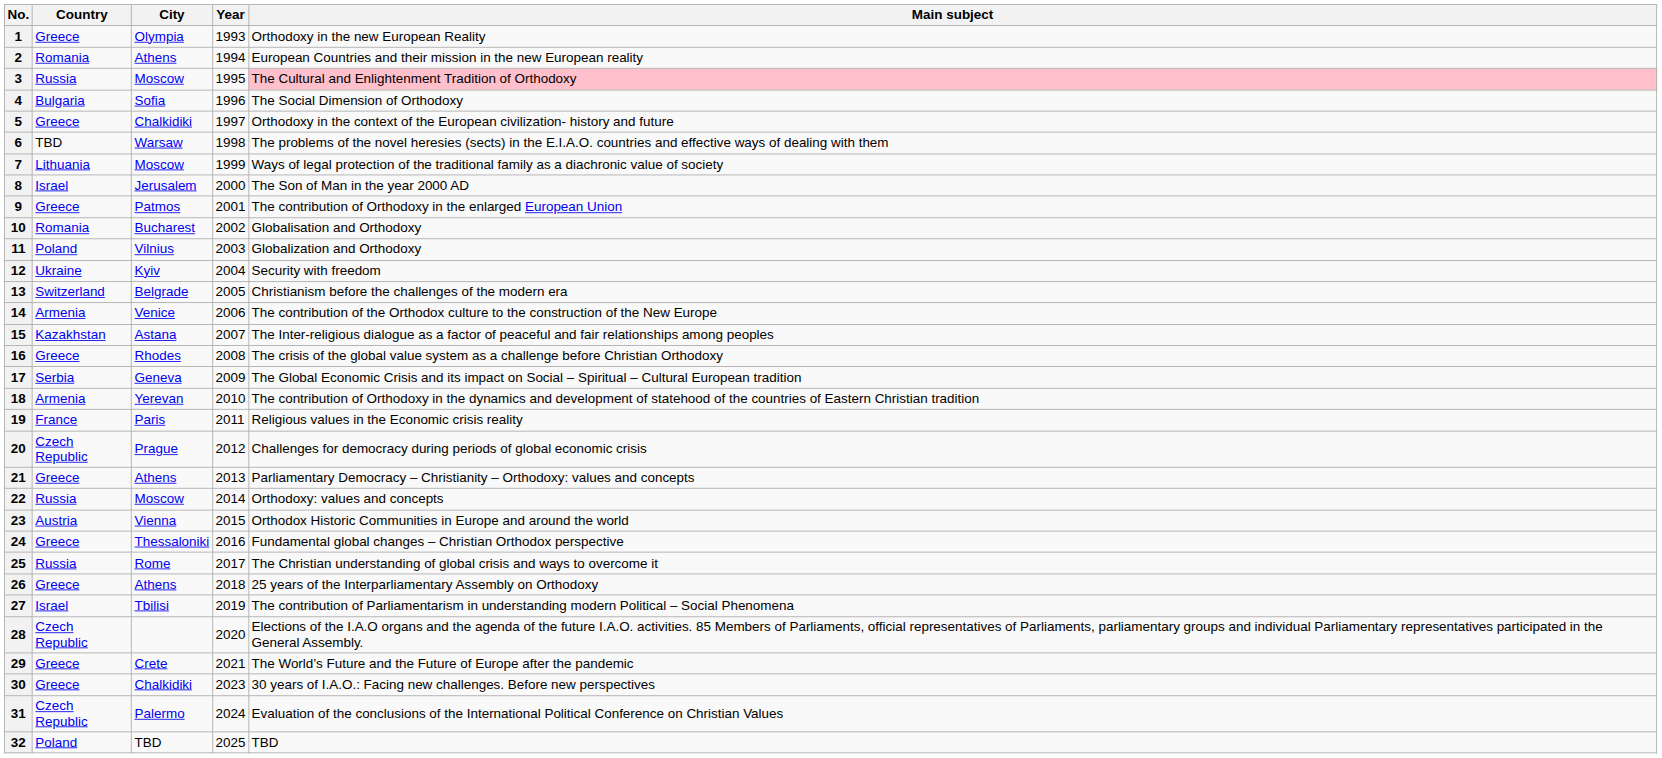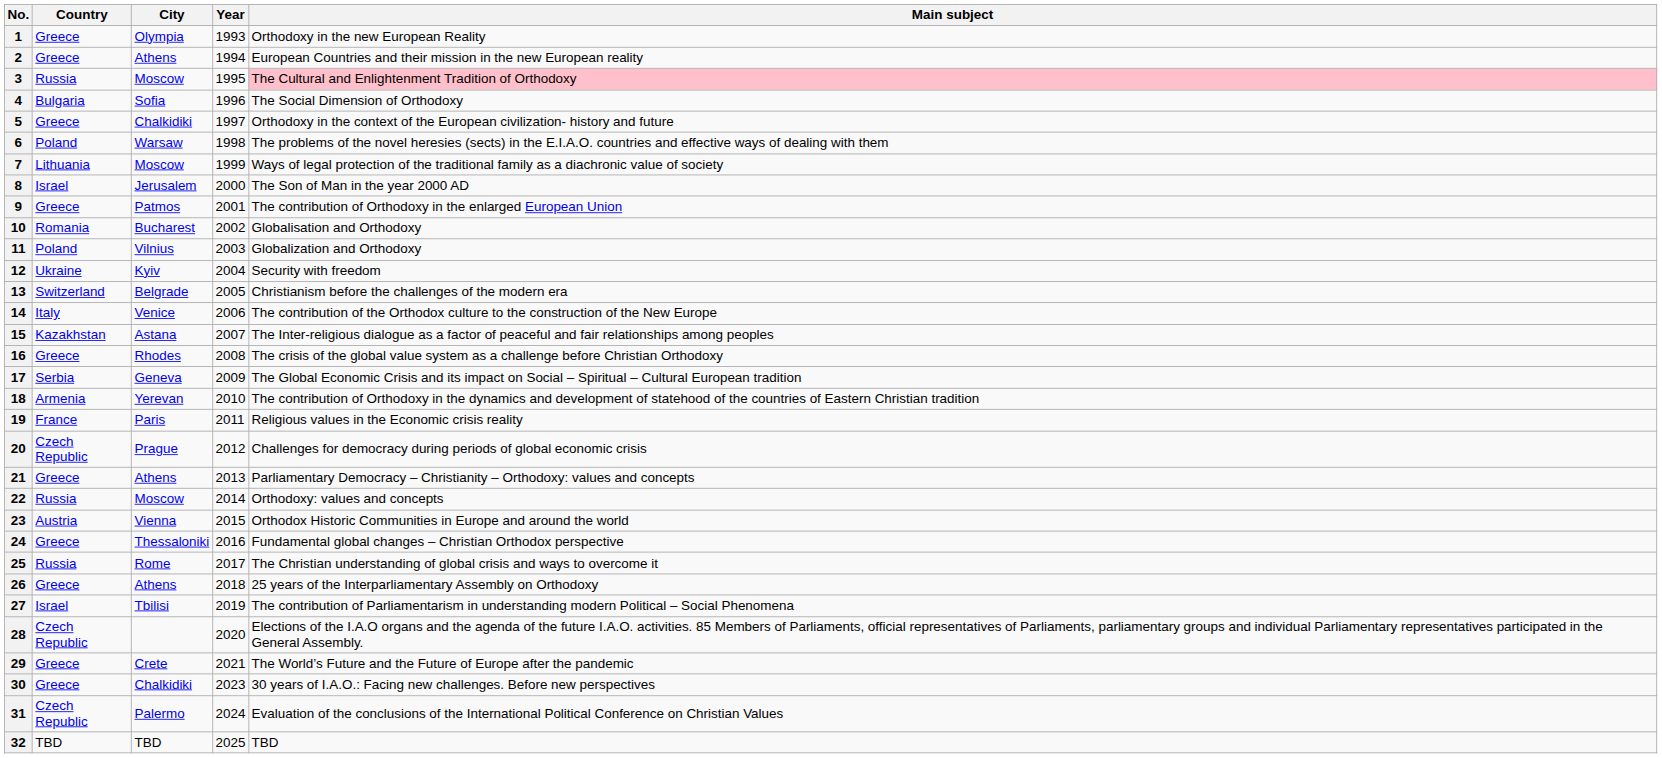 <table class="wikitable">
 <tr>
 <th>No.</th>
 <th>Country</th>
 <th>City</th>
 <th>Year</th>
 <th>Main subject</th>
 </tr>
 <tr>
 <th>1</th>
 <td><a href='#'>Greece</a></td>
 <td><a href='#'>Olympia</a></td>
 <td>1993</td>
 <td>Orthodoxy in the new European Reality</td>
 </tr>
 <tr>
 <th>2</th>
-<td><a href='#'>Romania</a></td>
+<td><a href='#'>Greece</a></td>
 <td><a href='#'>Athens</a></td>
 <td>1994</td>
 <td>European Countries and their mission in the new European reality</td>
 </tr>
 <tr>
 <th>3</th>
 <td><a href='#'>Russia</a></td>
 <td><a href='#'>Moscow</a></td>
 <td>1995</td>
 <td style="background: pink;">The Cultural and Enlightenment Tradition of Orthodoxy</td>
 </tr>
 <tr>
 <th>4</th>
 <td><a href='#'>Bulgaria</a></td>
 <td><a href='#'>Sofia</a></td>
 <td>1996</td>
 <td>The Social Dimension of Orthodoxy</td>
 </tr>
 <tr>
 <th>5</th>
 <td><a href='#'>Greece</a></td>
 <td><a href='#'>Chalkidiki</a></td>
 <td>1997</td>
 <td>Orthodoxy in the context of the European civilization- history and future</td>
 </tr>
 <tr>
 <th>6</th>
-<td>TBD</td>
+<td><a href='#'>Poland</a></td>
 <td><a href='#'>Warsaw</a></td>
 <td>1998</td>
 <td>The problems of the novel heresies (sects) in the E.I.A.O. countries and effective ways of dealing with them</td>
 </tr>
 <tr>
 <th>7</th>
 <td><a href='#'>Lithuania</a></td>
 <td><a href='#'>Moscow</a></td>
 <td>1999</td>
 <td>Ways of legal protection of the traditional family as a diachronic value of society</td>
 </tr>
 <tr>
 <th>8</th>
 <td><a href='#'>Israel</a></td>
 <td><a href='#'>Jerusalem</a></td>
 <td>2000</td>
 <td>The Son of Man in the year 2000 AD</td>
 </tr>
 <tr>
 <th>9</th>
 <td><a href='#'>Greece</a></td>
 <td><a href='#'>Patmos</a></td>
 <td>2001</td>
 <td>The contribution of Orthodoxy in the enlarged <a href='#'>European Union</a></td>
 </tr>
 <tr>
 <th>10</th>
 <td><a href='#'>Romania</a></td>
 <td><a href='#'>Bucharest</a></td>
 <td>2002</td>
 <td>Globalisation and Orthodoxy</td>
 </tr>
 <tr>
 <th>11</th>
 <td><a href='#'>Poland</a></td>
 <td><a href='#'>Vilnius</a></td>
 <td>2003</td>
 <td>Globalization and Orthodoxy</td>
 </tr>
 <tr>
 <th>12</th>
 <td><a href='#'>Ukraine</a></td>
 <td><a href='#'>Kyiv</a></td>
 <td>2004</td>
 <td>Security with freedom</td>
 </tr>
 <tr>
 <th>13</th>
 <td><a href='#'>Switzerland</a></td>
 <td><a href='#'>Belgrade</a></td>
 <td>2005</td>
 <td>Christianism before the challenges of the modern era</td>
 </tr>
 <tr>
 <th>14</th>
-<td><a href='#'>Armenia</a></td>
+<td><a href='#'>Italy</a></td>
 <td><a href='#'>Venice</a></td>
 <td>2006</td>
 <td>The contribution of the Orthodox culture to the construction of the New Europe</td>
 </tr>
 <tr>
 <th>15</th>
 <td><a href='#'>Kazakhstan</a></td>
 <td><a href='#'>Astana</a></td>
 <td>2007</td>
 <td>The Inter-religious dialogue as a factor of peaceful and fair relationships among peoples</td>
 </tr>
 <tr>
 <th>16</th>
 <td><a href='#'>Greece</a></td>
 <td><a href='#'>Rhodes</a></td>
 <td>2008</td>
 <td>The crisis of the global value system as a challenge before Christian Orthodoxy</td>
 </tr>
 <tr>
 <th>17</th>
 <td><a href='#'>Serbia</a></td>
 <td><a href='#'>Geneva</a></td>
 <td>2009</td>
 <td>The Global Economic Crisis and its impact on Social – Spiritual – Cultural European tradition</td>
 </tr>
 <tr>
 <th>18</th>
 <td><a href='#'>Armenia</a></td>
 <td><a href='#'>Yerevan</a></td>
 <td>2010</td>
 <td>The contribution of Orthodoxy in the dynamics and development of statehood of the countries of Eastern Christian tradition</td>
 </tr>
 <tr>
 <th>19</th>
 <td><a href='#'>France</a></td>
 <td><a href='#'>Paris</a></td>
 <td>2011</td>
 <td>Religious values in the Economic crisis reality</td>
 </tr>
 <tr>
 <th>20</th>
 <td><a href='#'>Czech Republic</a></td>
 <td><a href='#'>Prague</a></td>
 <td>2012</td>
 <td>Challenges for democracy during periods of global economic crisis</td>
 </tr>
 <tr>
 <th>21</th>
 <td><a href='#'>Greece</a></td>
 <td><a href='#'>Athens</a></td>
 <td>2013</td>
 <td>Parliamentary Democracy – Christianity – Orthodoxy: values and concepts</td>
 </tr>
 <tr>
 <th>22</th>
 <td><a href='#'>Russia</a></td>
 <td><a href='#'>Moscow</a></td>
 <td>2014</td>
 <td>Orthodoxy: values and concepts</td>
 </tr>
 <tr>
 <th>23</th>
 <td><a href='#'>Austria</a></td>
 <td><a href='#'>Vienna</a></td>
 <td>2015</td>
 <td>Orthodox Historic Communities in Europe and around the world</td>
 </tr>
 <tr>
 <th>24</th>
 <td><a href='#'>Greece</a></td>
 <td><a href='#'>Thessaloniki</a></td>
 <td>2016</td>
 <td>Fundamental global changes – Christian Orthodox perspective</td>
 </tr>
 <tr>
 <th>25</th>
 <td><a href='#'>Russia</a></td>
 <td><a href='#'>Rome</a></td>
 <td>2017</td>
 <td>The Christian understanding of global crisis and ways to overcome it</td>
 </tr>
 <tr>
 <th>26</th>
 <td><a href='#'>Greece</a></td>
 <td><a href='#'>Athens</a></td>
 <td>2018</td>
 <td>25 years of the Interparliamentary Assembly on Orthodoxy</td>
 </tr>
 <tr>
 <th>27</th>
 <td><a href='#'>Israel</a></td>
 <td><a href='#'>Tbilisi</a></td>
 <td>2019</td>
 <td>The contribution of Parliamentarism in understanding modern Political – Social Phenomena</td>
 </tr>
 <tr>
 <th>28</th>
 <td><a href='#'>Czech Republic</a></td>
 <td></td>
 <td>2020</td>
 <td>Elections of the I.A.O organs and the agenda of the future I.A.O. activities. 85 Members of Parliaments, official representatives of Parliaments, parliamentary groups and individual Parliamentary representatives participated in the General Assembly.</td>
 </tr>
 <tr>
 <th>29</th>
 <td><a href='#'>Greece</a></td>
 <td><a href='#'>Crete</a></td>
 <td>2021</td>
 <td>The World’s Future and the Future of Europe after the pandemic</td>
 </tr>
 <tr>
 <th>30</th>
 <td><a href='#'>Greece</a></td>
 <td><a href='#'>Chalkidiki</a></td>
 <td>2023</td>
 <td>30 years of I.A.O.: Facing new challenges. Before new perspectives</td>
 </tr>
 <tr>
 <th>31</th>
 <td><a href='#'>Czech Republic</a></td>
 <td><a href='#'>Palermo</a></td>
 <td>2024</td>
 <td>Evaluation of the conclusions of the International Political Conference on Christian Values</td>
 </tr>
 <tr>
 <th>32</th>
-<td><a href='#'>Poland</a></td>
+<td>TBD</td>
 <td>TBD</td>
 <td>2025</td>
 <td>TBD</td>
 </tr>
 </table>
